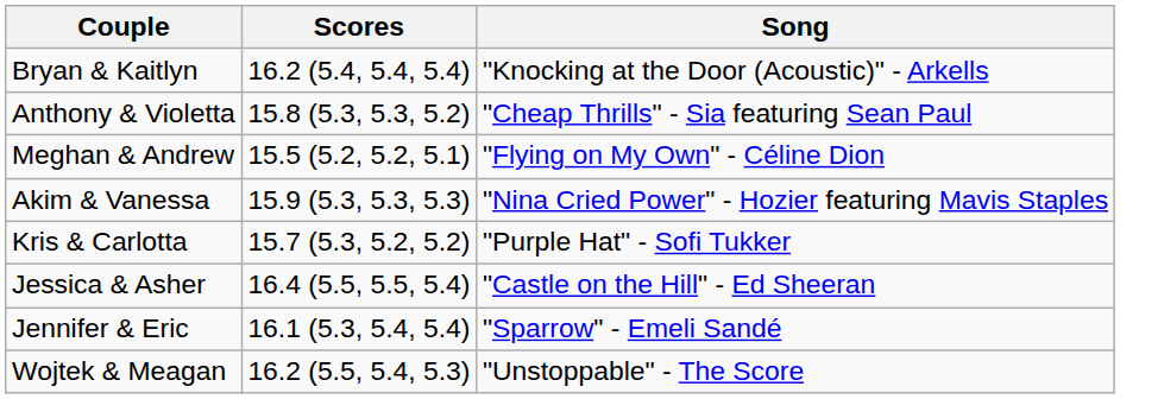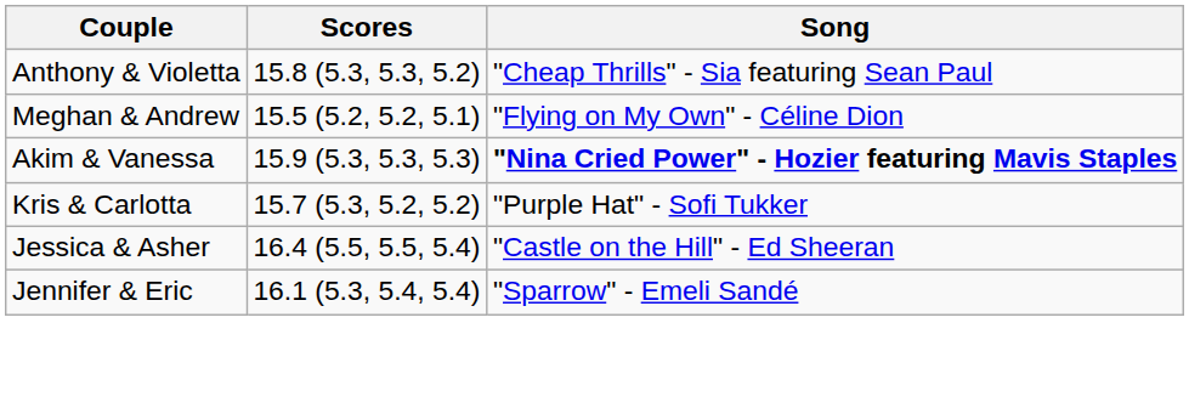 <table class="wikitable">
 <tr>
 <th>Couple</th>
 <th>Scores</th>
 <th>Song</th>
-</tr>
-<tr>
-<td>Bryan & Kaitlyn</td>
-<td>16.2 (5.4, 5.4, 5.4)</td>
-<td>"Knocking at the Door (Acoustic)" - <a href='#'>Arkells</a></td>
 </tr>
 <tr>
 <td>Anthony & Violetta</td>
 <td>15.8 (5.3, 5.3, 5.2)</td>
 <td>"<a href='#'>Cheap Thrills</a>" - <a href='#'>Sia</a> featuring <a href='#'>Sean Paul</a></td>
 </tr>
 <tr>
 <td>Meghan & Andrew</td>
 <td>15.5 (5.2, 5.2, 5.1)</td>
 <td>"<a href='#'>Flying on My Own</a>" - <a href='#'>Céline Dion</a></td>
 </tr>
 <tr>
 <td>Akim & Vanessa</td>
 <td>15.9 (5.3, 5.3, 5.3)</td>
-<td>"<a href='#'>Nina Cried Power</a>" - <a href='#'>Hozier</a> featuring <a href='#'>Mavis Staples</a></td>
+<td><strong>"<a href='#'>Nina Cried Power</a>" - <a href='#'>Hozier</a> featuring <a href='#'>Mavis Staples</a></strong></td>
 </tr>
 <tr>
 <td>Kris & Carlotta</td>
 <td>15.7 (5.3, 5.2, 5.2)</td>
 <td>"Purple Hat" - <a href='#'>Sofi Tukker</a></td>
 </tr>
 <tr>
 <td>Jessica & Asher</td>
 <td>16.4 (5.5, 5.5, 5.4)</td>
 <td>"<a href='#'>Castle on the Hill</a>" - <a href='#'>Ed Sheeran</a></td>
 </tr>
 <tr>
 <td>Jennifer & Eric</td>
 <td>16.1 (5.3, 5.4, 5.4)</td>
 <td>"<a href='#'>Sparrow</a>" - <a href='#'>Emeli Sandé</a></td>
 </tr>
-<tr>
-<td>Wojtek & Meagan</td>
-<td>16.2 (5.5, 5.4, 5.3)</td>
-<td>"Unstoppable" - <a href='#'>The Score</a></td>
-</tr>
 </table>
